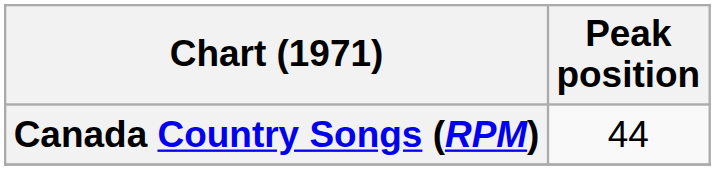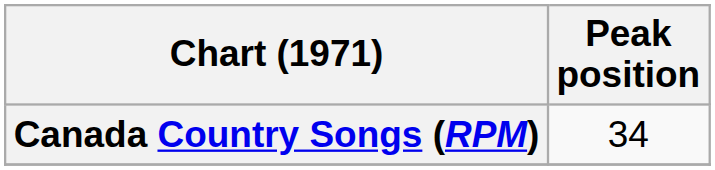 <table class="wikitable sortable plainrowheaders">
 <tr>
 <th scope="col">Chart (1971)</th>
 <th scope="col">Peak<br>position</th>
 </tr>
 <tr>
 <th scope="row">Canada <a href='#'>Country Songs</a> (<em><a href='#'>RPM</a></em>)</th>
-<td align="center">44</td>
+<td align="center">34</td>
 </tr>
 <tr>
 </tr>
 <tr>
 </tr>
 </table>
